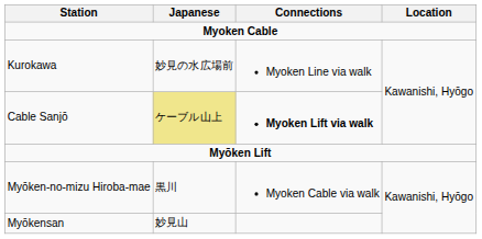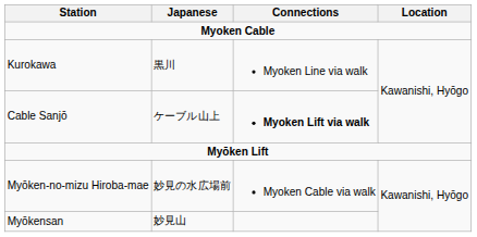 <table class="wikitable">
 <tr>
 <th>Station</th>
 <th>Japanese</th>
 <th>Connections</th>
 <th>Location</th>
 </tr>
 <tr style="text-align: center; ">
 <td colspan="4"><strong>Myoken Cable</strong></td>
 </tr>
 <tr>
 <td>Kurokawa</td>
-<td>妙見の水広場前</td>
+<td>黒川</td>
 <td><br><ul><li>Myoken Line via walk</li></ul></td>
 <td rowspan="2">Kawanishi, Hyōgo</td>
 </tr>
 <tr>
 <td>Cable Sanjō</td>
-<td style="background: khaki;">ケーブル山上</td>
+<td>ケーブル山上</td>
 <td><strong><br><ul><li>Myoken Lift via walk</li></ul></strong></td>
 </tr>
 <tr style="text-align: center; ">
 <td colspan="4"><strong>Myōken Lift</strong></td>
 </tr>
 <tr>
 <td>Myōken-no-mizu Hiroba-mae</td>
-<td>黒川</td>
+<td>妙見の水広場前</td>
 <td><br><ul><li>Myoken Cable via walk</li></ul></td>
 <td rowspan="2">Kawanishi, Hyōgo</td>
 </tr>
 <tr>
 <td>Myōkensan</td>
 <td>妙見山</td>
 <td> </td>
 </tr>
 </table>
